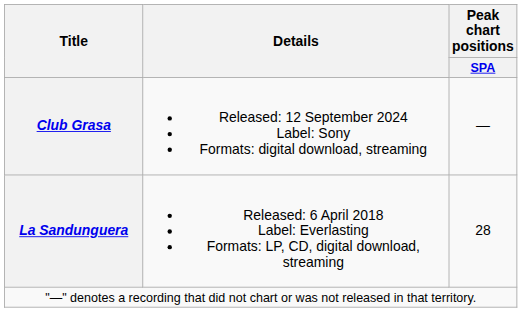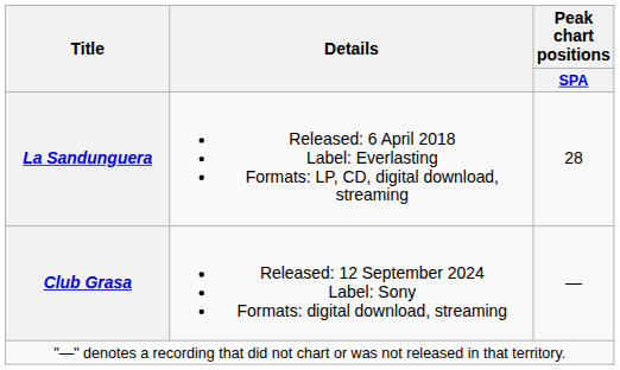 <table class="wikitable plainrowheaders" style="text-align:center">
 <tr>
 <th scope="col" rowspan="2" style="width:9.5em">Title</th>
 <th scope="col" rowspan="2" style="width:21.5em">Details</th>
 <th scope="col">Peak chart positions</th>
 </tr>
 <tr>
 <th scope="col" style="width:2.5em;font-size:90%"><a href='#'>SPA</a><br></th>
 </tr>
 <tr>
+<th scope="row"><em><a href='#'>La Sandunguera</a></em></th>
+<td><br><ul><li>Released: 6 April 2018</li><li>Label: Everlasting</li><li>Formats: LP, CD, digital download, streaming</li></ul></td>
+<td>28</td>
+</tr>
+<tr>
 <th scope="row"><em><a href='#'>Club Grasa</a></em></th>
 <td><br><ul><li>Released: 12 September 2024</li><li>Label: Sony</li><li>Formats: digital download, streaming</li></ul></td>
 <td>—</td>
 </tr>
 <tr>
-<th scope="row"><em><a href='#'>La Sandunguera</a></em></th>
-<td><br><ul><li>Released: 6 April 2018</li><li>Label: Everlasting</li><li>Formats: LP, CD, digital download, streaming</li></ul></td>
-<td>28</td>
-</tr>
-<tr>
 <td colspan="3" style="font-size:90%">"—" denotes a recording that did not chart or was not released in that territory.</td>
 </tr>
 </table>
